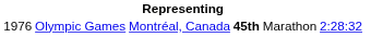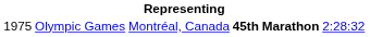 <table>
 <tr>
 <th colspan="6">Representing </th>
 </tr>
 <tr>
-<td>1976</td>
+<td>1975</td>
 <td><a href='#'>Olympic Games</a></td>
 <td><a href='#'>Montréal, Canada</a></td>
 <td><strong>45th</strong></td>
-<td>Marathon</td>
+<td><strong>Marathon</strong></td>
 <td><a href='#'>2:28:32</a></td>
 </tr>
 </table>
